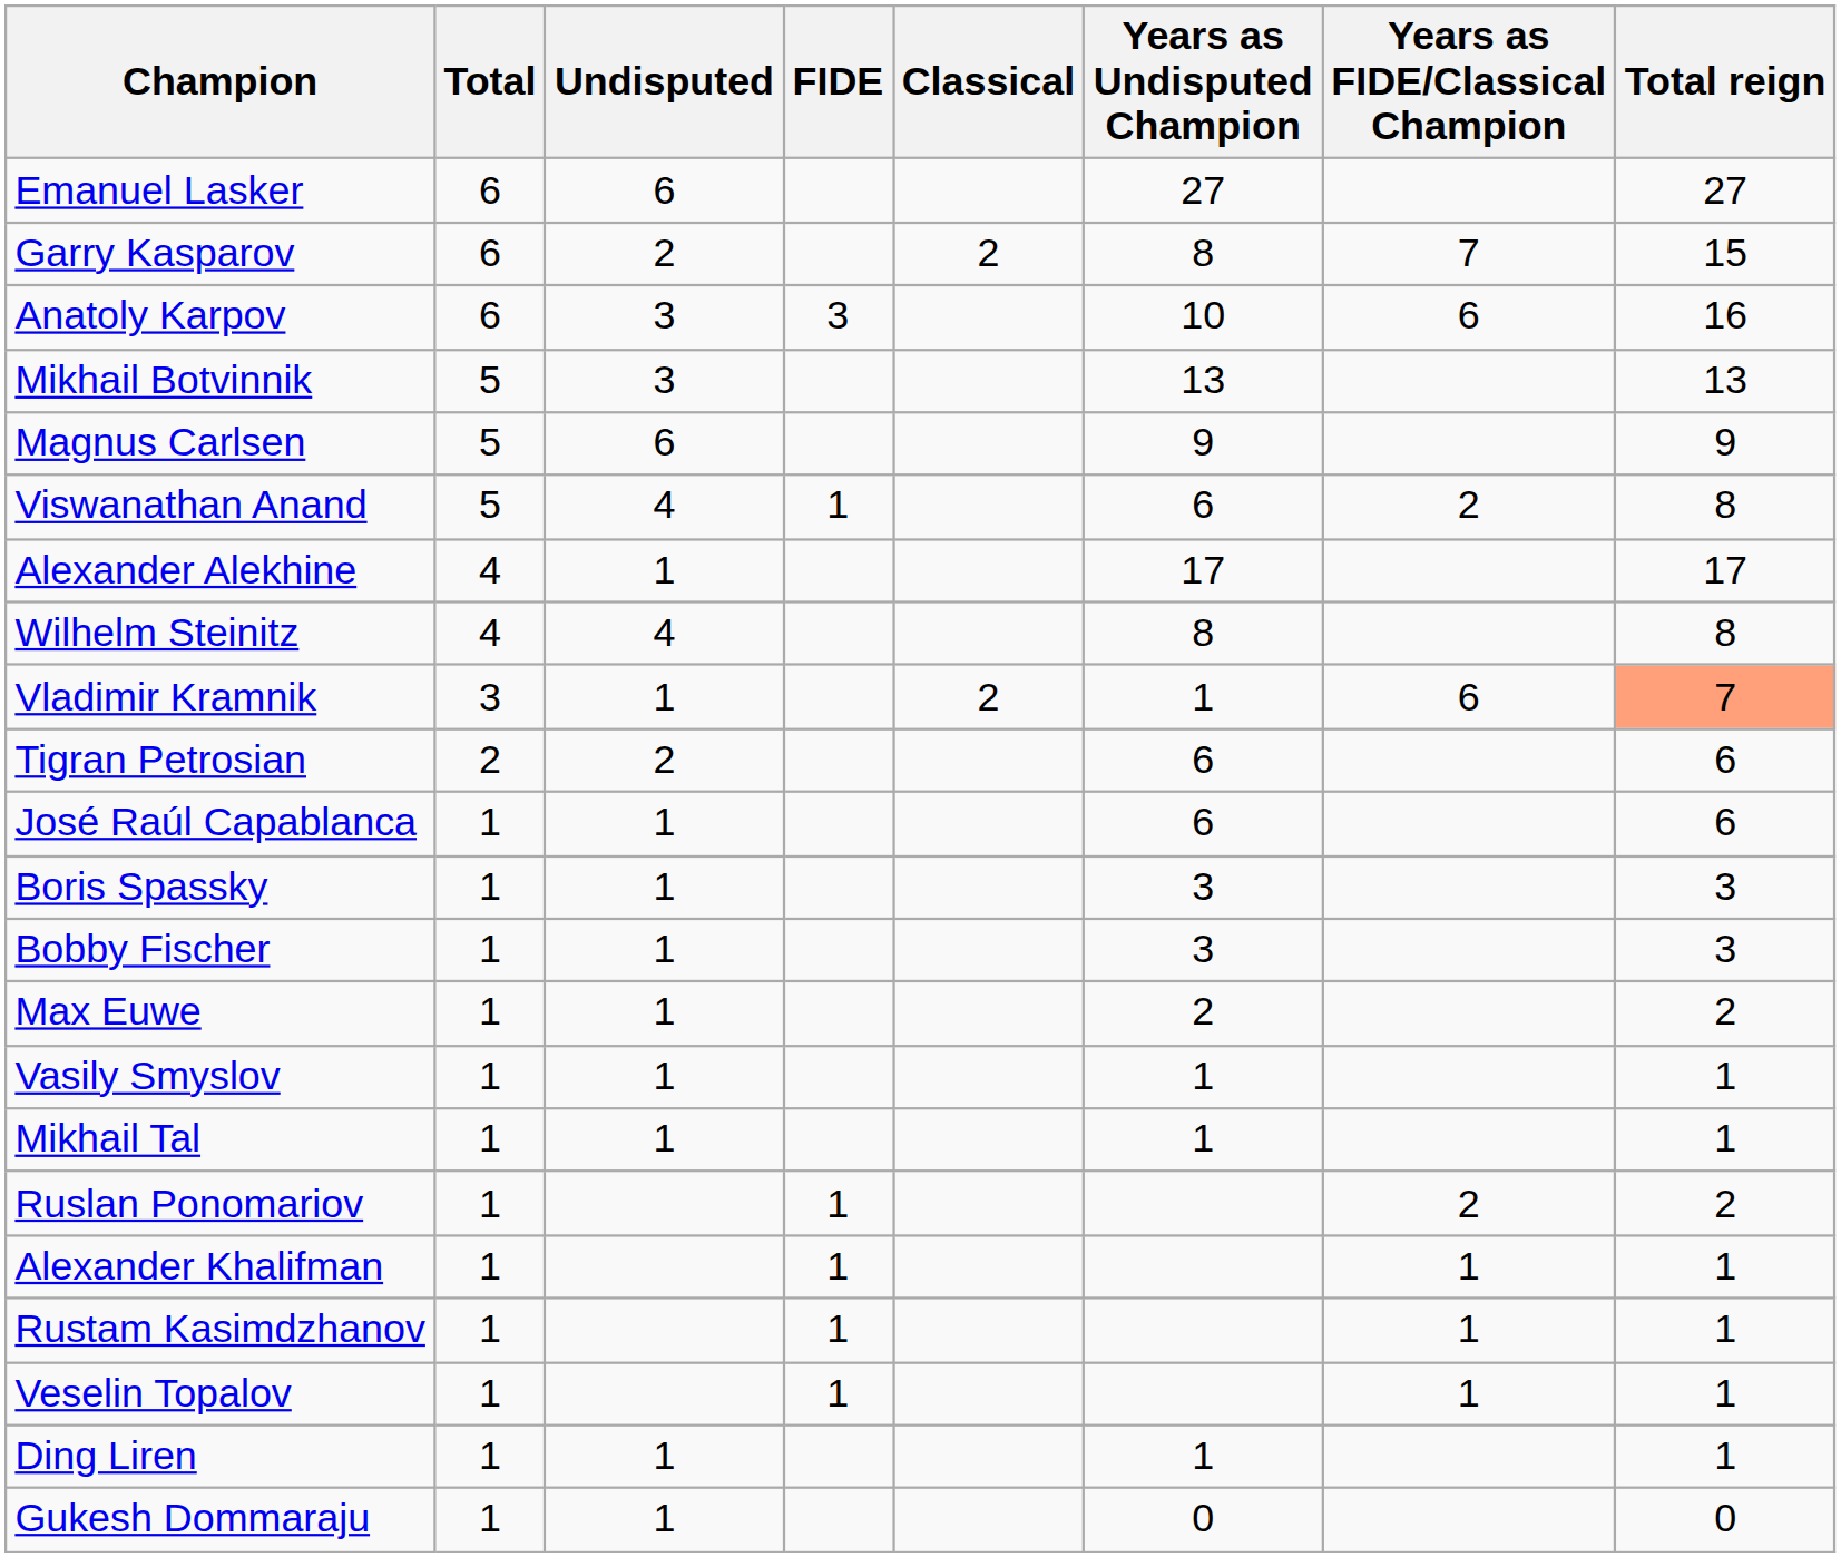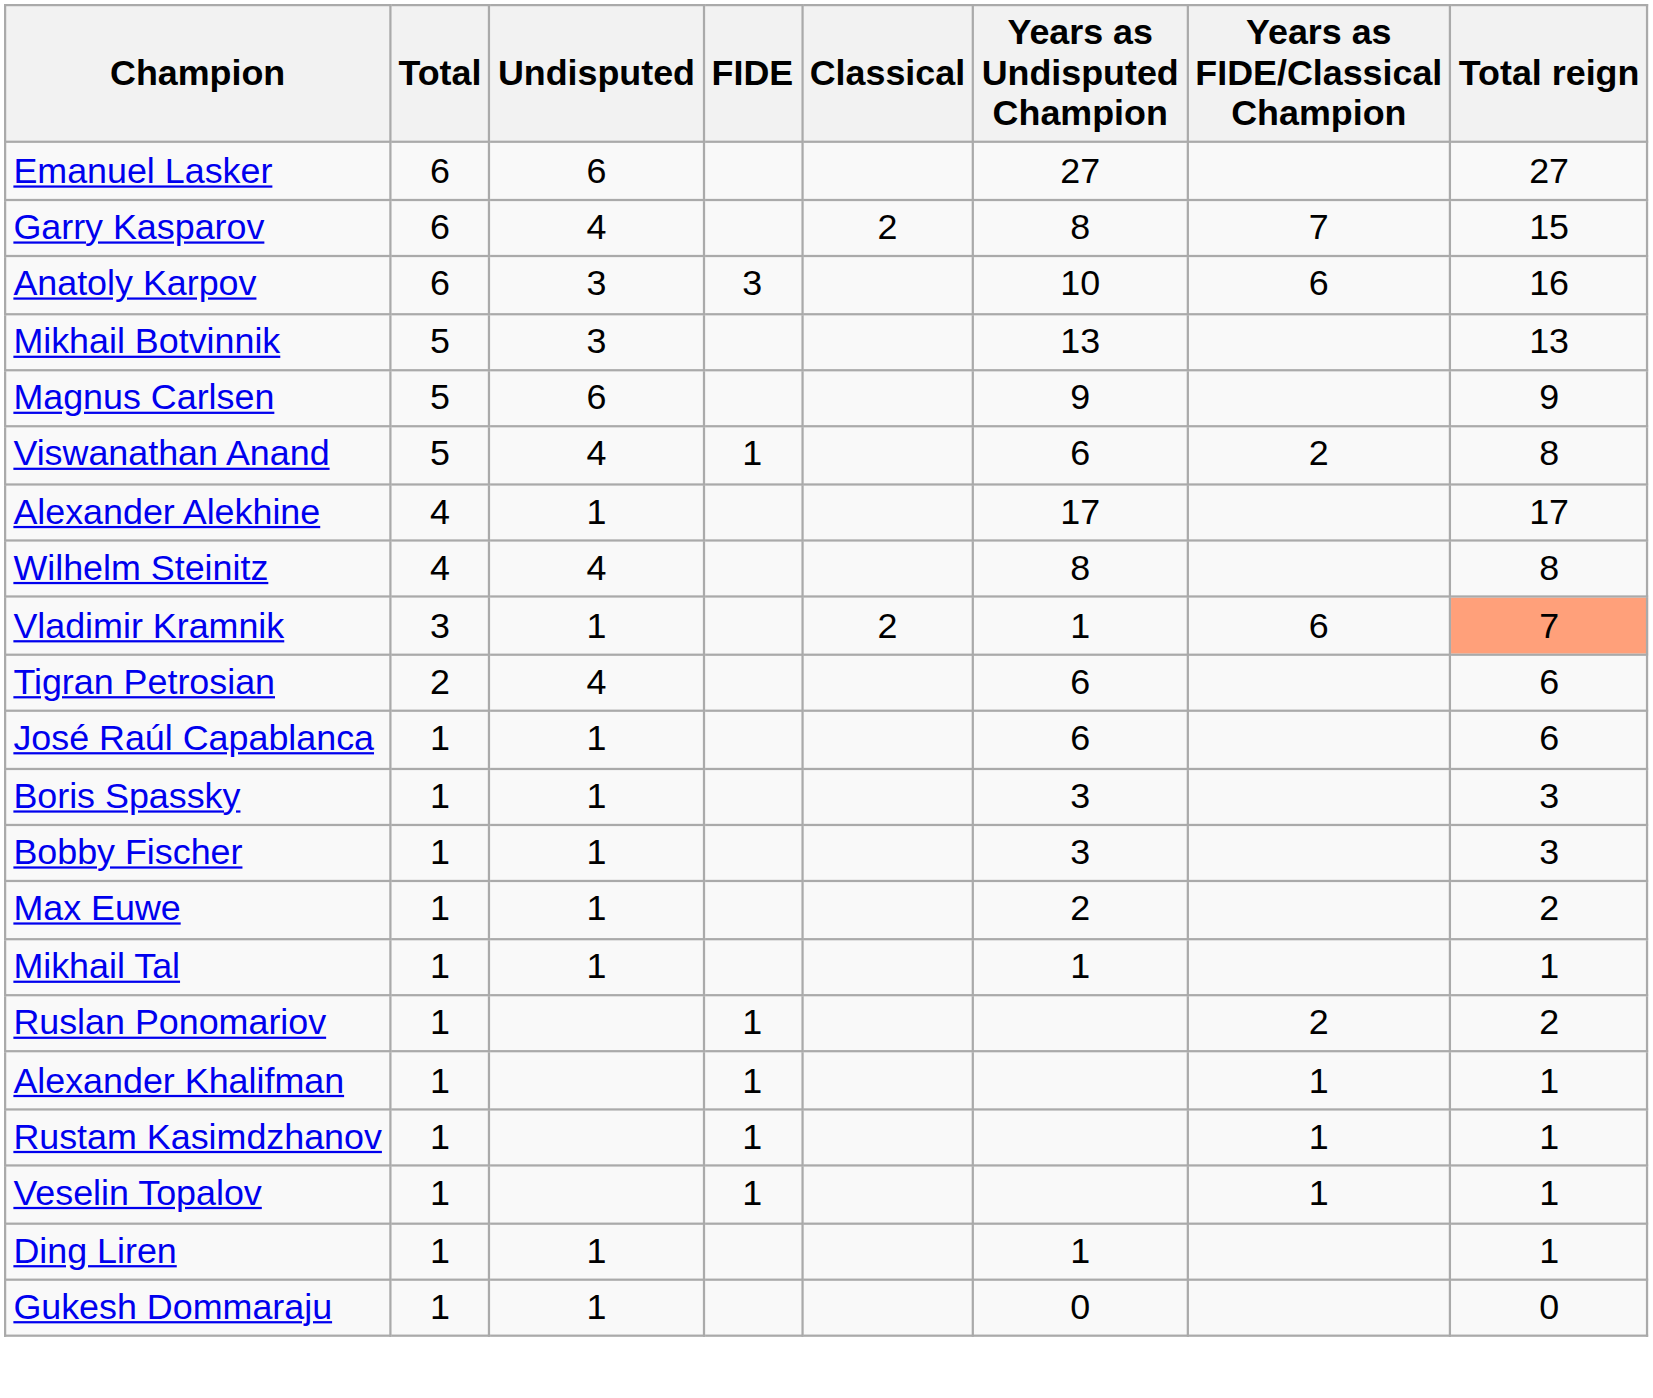 <table class="wikitable sortable" style="text-align:center;">
 <tr>
 <th>Champion</th>
 <th>Total</th>
 <th>Undisputed</th>
 <th>FIDE</th>
 <th>Classical</th>
 <th>Years as<br> Undisputed<br> Champion</th>
 <th>Years as<br> FIDE/Classical<br> Champion</th>
 <th>Total reign</th>
 </tr>
 <tr>
 <td align=left><a href='#'>Emanuel Lasker</a></td>
 <td>6</td>
 <td>6</td>
 <td></td>
 <td></td>
 <td>27</td>
 <td></td>
 <td>27</td>
 </tr>
 <tr>
 <td align=left><a href='#'>Garry Kasparov</a></td>
 <td>6</td>
-<td>2</td>
+<td>4</td>
 <td></td>
 <td>2</td>
 <td>8</td>
 <td>7</td>
 <td>15</td>
 </tr>
 <tr>
 <td align=left><a href='#'>Anatoly Karpov</a></td>
 <td>6</td>
 <td>3</td>
 <td>3</td>
 <td></td>
 <td>10</td>
 <td>6</td>
 <td>16</td>
 </tr>
 <tr>
 <td align=left><a href='#'>Mikhail Botvinnik</a></td>
 <td>5</td>
 <td>3</td>
 <td></td>
 <td></td>
 <td>13</td>
 <td></td>
 <td>13</td>
 </tr>
 <tr>
 <td align="left"><a href='#'>Magnus Carlsen</a></td>
 <td>5</td>
 <td>6</td>
 <td></td>
 <td></td>
 <td>9</td>
 <td></td>
 <td>9</td>
 </tr>
 <tr>
 <td align=left><a href='#'>Viswanathan Anand</a></td>
 <td>5</td>
 <td>4</td>
 <td>1</td>
 <td></td>
 <td>6</td>
 <td>2</td>
 <td>8</td>
 </tr>
 <tr>
 <td align=left><a href='#'>Alexander Alekhine</a></td>
 <td>4</td>
 <td>1</td>
 <td></td>
 <td></td>
 <td>17</td>
 <td></td>
 <td>17</td>
 </tr>
 <tr>
 <td align=left><a href='#'>Wilhelm Steinitz</a></td>
 <td>4</td>
 <td>4</td>
 <td></td>
 <td></td>
 <td>8</td>
 <td></td>
 <td>8</td>
 </tr>
 <tr>
 <td align=left><a href='#'>Vladimir Kramnik</a></td>
 <td>3</td>
 <td>1</td>
 <td></td>
 <td>2</td>
 <td>1</td>
 <td>6</td>
 <td style="background: lightsalmon;">7</td>
 </tr>
 <tr>
 <td align=left><a href='#'>Tigran Petrosian</a></td>
 <td>2</td>
-<td>2</td>
+<td>4</td>
 <td></td>
 <td></td>
 <td>6</td>
 <td></td>
 <td>6</td>
 </tr>
 <tr>
 <td align=left><a href='#'>José Raúl Capablanca</a></td>
 <td>1</td>
 <td>1</td>
 <td></td>
 <td></td>
 <td>6</td>
 <td></td>
 <td>6</td>
 </tr>
 <tr>
 <td align=left><a href='#'>Boris Spassky</a></td>
 <td>1</td>
 <td>1</td>
 <td></td>
 <td></td>
 <td>3</td>
 <td></td>
 <td>3</td>
 </tr>
 <tr>
 <td align=left><a href='#'>Bobby Fischer</a></td>
 <td>1</td>
 <td>1</td>
 <td></td>
 <td></td>
 <td>3</td>
 <td></td>
 <td>3</td>
 </tr>
 <tr>
 <td align=left><a href='#'>Max Euwe</a></td>
 <td>1</td>
 <td>1</td>
 <td></td>
 <td></td>
 <td>2</td>
 <td></td>
 <td>2</td>
-</tr>
-<tr>
-<td align=left><a href='#'>Vasily Smyslov</a></td>
-<td>1</td>
-<td>1</td>
-<td></td>
-<td></td>
-<td>1</td>
-<td></td>
-<td>1</td>
 </tr>
 <tr>
 <td align=left><a href='#'>Mikhail Tal</a></td>
 <td>1</td>
 <td>1</td>
 <td></td>
 <td></td>
 <td>1</td>
 <td></td>
 <td>1</td>
 </tr>
 <tr>
 <td align=left><a href='#'>Ruslan Ponomariov</a></td>
 <td>1</td>
 <td></td>
 <td>1</td>
 <td></td>
 <td></td>
 <td>2</td>
 <td>2</td>
 </tr>
 <tr>
 <td align=left><a href='#'>Alexander Khalifman</a></td>
 <td>1</td>
 <td></td>
 <td>1</td>
 <td></td>
 <td></td>
 <td>1</td>
 <td>1</td>
 </tr>
 <tr>
 <td align=left><a href='#'>Rustam Kasimdzhanov</a></td>
 <td>1</td>
 <td></td>
 <td>1</td>
 <td></td>
 <td></td>
 <td>1</td>
 <td>1</td>
 </tr>
 <tr>
 <td align=left><a href='#'>Veselin Topalov</a></td>
 <td>1</td>
 <td></td>
 <td>1</td>
 <td></td>
 <td></td>
 <td>1</td>
 <td>1</td>
 </tr>
 <tr>
 <td align=left><a href='#'>Ding Liren</a></td>
 <td>1</td>
 <td>1</td>
 <td></td>
 <td></td>
 <td>1</td>
 <td></td>
 <td>1</td>
 </tr>
 <tr>
 <td align=left><a href='#'>Gukesh Dommaraju</a></td>
 <td>1</td>
 <td>1</td>
 <td></td>
 <td></td>
 <td>0</td>
 <td></td>
 <td>0</td>
 </tr>
 </table>
